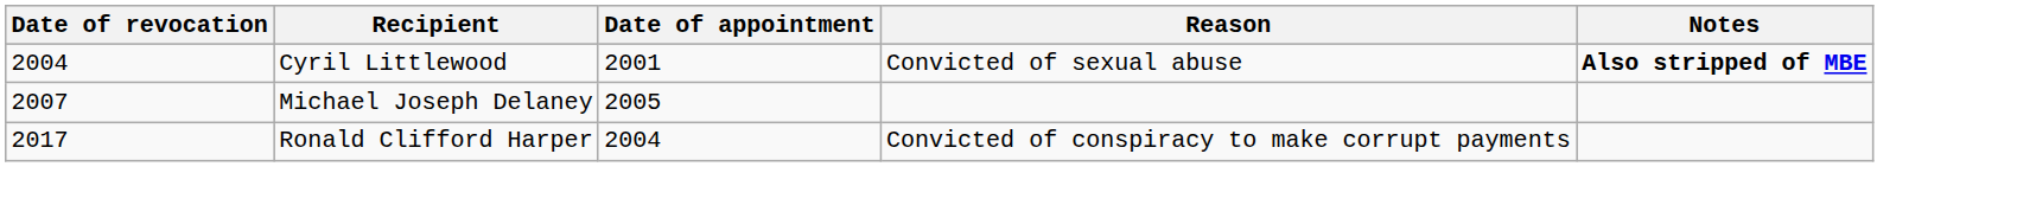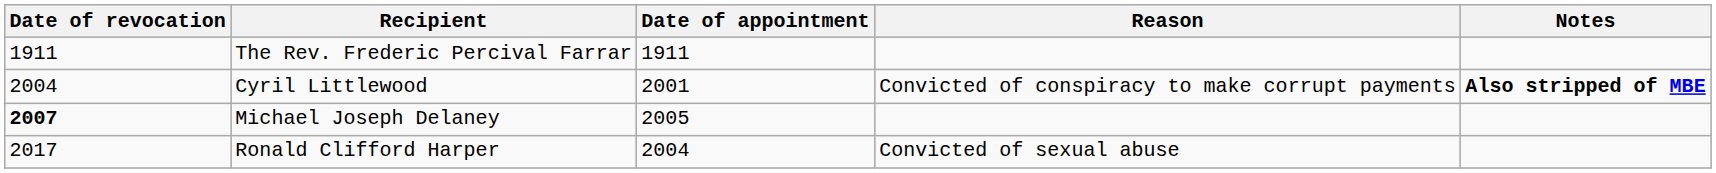 <table class="wikitable">
 <tr>
 <th>Date of revocation</th>
 <th>Recipient</th>
 <th>Date of appointment</th>
 <th>Reason</th>
 <th>Notes</th>
 </tr>
 <tr>
+<td>1911</td>
+<td>The Rev. Frederic Percival Farrar</td>
+<td>1911</td>
+<td></td>
+<td></td>
+</tr>
+<tr>
 <td>2004</td>
 <td>Cyril Littlewood</td>
 <td>2001</td>
-<td>Convicted of sexual abuse</td>
+<td>Convicted of conspiracy to make corrupt payments</td>
 <td><strong>Also stripped of <a href='#'>MBE</a></strong></td>
 </tr>
 <tr>
-<td>2007</td>
+<td><strong>2007</strong></td>
 <td>Michael Joseph Delaney</td>
 <td>2005</td>
 <td></td>
 <td></td>
 </tr>
 <tr>
 <td>2017</td>
 <td>Ronald Clifford Harper</td>
 <td>2004</td>
-<td>Convicted of conspiracy to make corrupt payments</td>
+<td>Convicted of sexual abuse</td>
 <td></td>
 </tr>
 </table>
